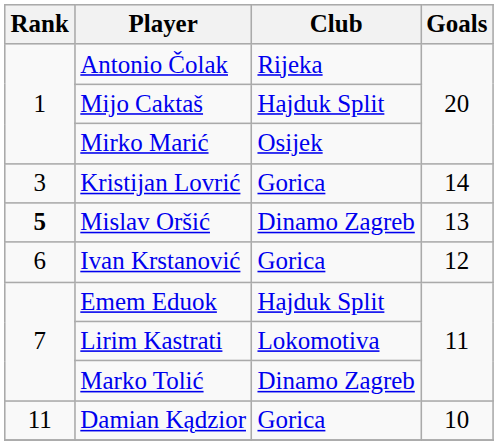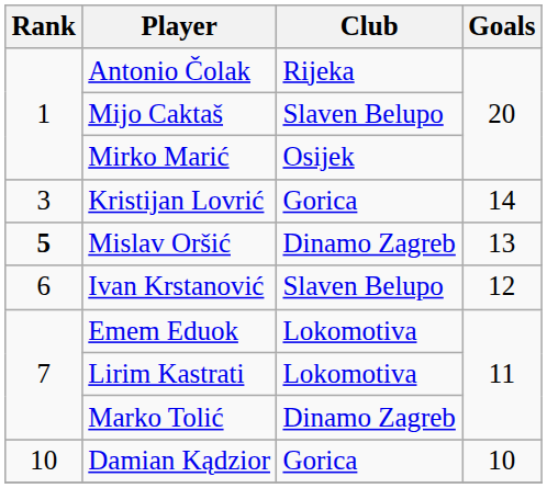 <table class="wikitable" style="text-align:center">
 <tr>
 <th>Rank</th>
 <th>Player</th>
 <th>Club</th>
 <th>Goals</th>
 </tr>
 <tr>
 <td rowspan=3>1</td>
 <td align="left"> <a href='#'>Antonio Čolak</a></td>
 <td align="left"><a href='#'>Rijeka</a></td>
 <td rowspan=3>20</td>
 </tr>
 <tr>
 <td align="left"> <a href='#'>Mijo Caktaš</a></td>
-<td align="left"><a href='#'>Hajduk Split</a></td>
+<td align="left"><a href='#'>Slaven Belupo</a></td>
 </tr>
 <tr>
 <td align="left"> <a href='#'>Mirko Marić</a></td>
 <td align="left"><a href='#'>Osijek</a></td>
 </tr>
 <tr>
 <td>3</td>
 <td align="left"> <a href='#'>Kristijan Lovrić</a></td>
 <td align="left"><a href='#'>Gorica</a></td>
 <td>14</td>
 </tr>
 <tr>
 <td><strong>5</strong></td>
 <td align="left"> <a href='#'>Mislav Oršić</a></td>
 <td align="left"><a href='#'>Dinamo Zagreb</a></td>
 <td>13</td>
 </tr>
 <tr>
 <td>6</td>
 <td align="left"> <a href='#'>Ivan Krstanović</a></td>
-<td align="left"><a href='#'>Gorica</a></td>
+<td align="left"><a href='#'>Slaven Belupo</a></td>
 <td>12</td>
 </tr>
 <tr>
 <td rowspan=3>7</td>
 <td align="left"> <a href='#'>Emem Eduok</a></td>
-<td align="left"><a href='#'>Hajduk Split</a></td>
+<td align="left"><a href='#'>Lokomotiva</a></td>
 <td rowspan=3>11</td>
 </tr>
 <tr>
 <td align="left"> <a href='#'>Lirim Kastrati</a></td>
 <td align="left"><a href='#'>Lokomotiva</a></td>
 </tr>
 <tr>
 <td align="left"> <a href='#'>Marko Tolić</a></td>
 <td align="left"><a href='#'>Dinamo Zagreb</a></td>
 </tr>
 <tr>
-<td>11</td>
+<td>10</td>
 <td align="left"> <a href='#'>Damian Kądzior</a></td>
 <td align="left"><a href='#'>Gorica</a></td>
 <td>10</td>
 </tr>
 <tr>
 </tr>
 </table>
